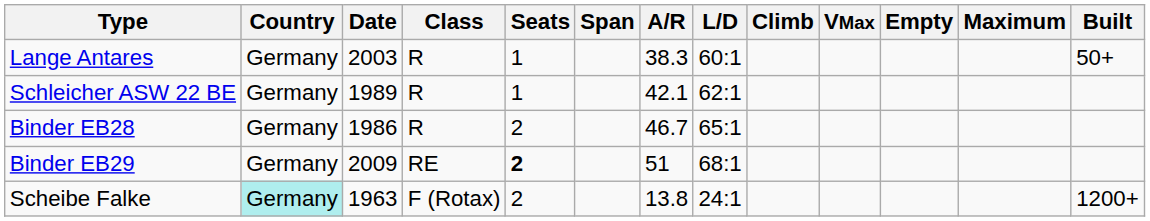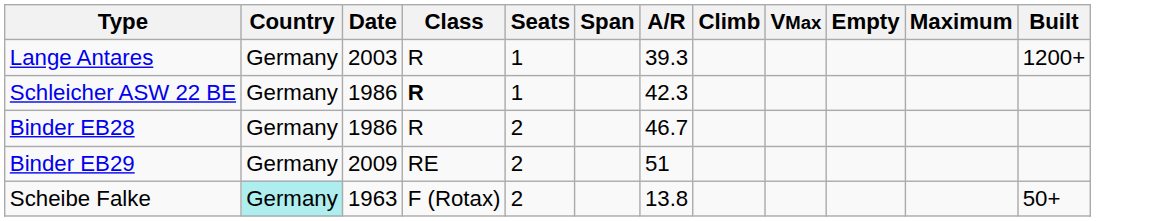 <table class="wikitable sortable">
 <tr>
 <th>Type</th>
 <th>Country</th>
 <th>Date</th>
 <th>Class</th>
 <th>Seats</th>
 <th>Span</th>
 <th>A/R</th>
-<th>L/D</th>
 <th>Climb</th>
 <th>V<small>Max</small></th>
 <th>Empty</th>
 <th>Maximum</th>
 <th>Built</th>
 </tr>
 <tr>
 <td><a href='#'>Lange Antares</a></td>
 <td>Germany</td>
 <td>2003</td>
 <td>R</td>
 <td>1</td>
 <td></td>
-<td>38.3</td>
-<td>60:1</td>
+<td>39.3</td>
 <td></td>
 <td></td>
 <td></td>
 <td></td>
-<td>50+</td>
+<td>1200+</td>
 </tr>
 <tr>
 <td><a href='#'>Schleicher ASW 22 BE</a></td>
 <td>Germany</td>
-<td>1989</td>
-<td>R</td>
+<td>1986</td>
+<td><strong>R</strong></td>
 <td>1</td>
 <td></td>
-<td>42.1</td>
-<td>62:1</td>
+<td>42.3</td>
 <td></td>
 <td></td>
 <td></td>
 <td></td>
 <td></td>
 </tr>
 <tr>
 <td><a href='#'>Binder EB28</a></td>
 <td>Germany</td>
 <td>1986</td>
 <td>R</td>
 <td>2</td>
 <td></td>
 <td>46.7</td>
-<td>65:1</td>
 <td></td>
 <td></td>
 <td></td>
 <td></td>
 <td></td>
 </tr>
 <tr>
 <td><a href='#'>Binder EB29</a></td>
 <td>Germany</td>
 <td>2009</td>
 <td>RE</td>
-<td><strong>2</strong></td>
+<td>2</td>
 <td></td>
 <td>51</td>
-<td>68:1</td>
 <td></td>
 <td></td>
 <td></td>
 <td></td>
 <td></td>
 </tr>
 <tr>
 <td>Scheibe Falke</td>
 <td style="background: paleturquoise;">Germany</td>
 <td>1963</td>
 <td>F (Rotax)</td>
 <td>2</td>
 <td></td>
 <td>13.8</td>
-<td>24:1</td>
 <td></td>
 <td></td>
 <td></td>
 <td></td>
-<td>1200+</td>
+<td>50+</td>
 </tr>
 </table>
